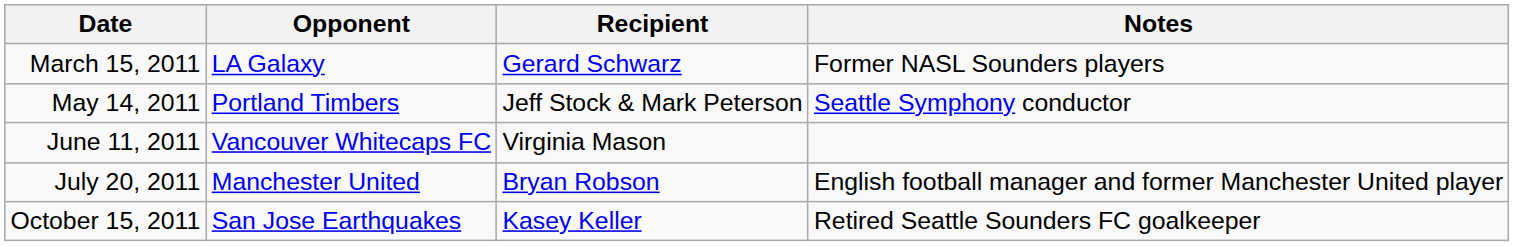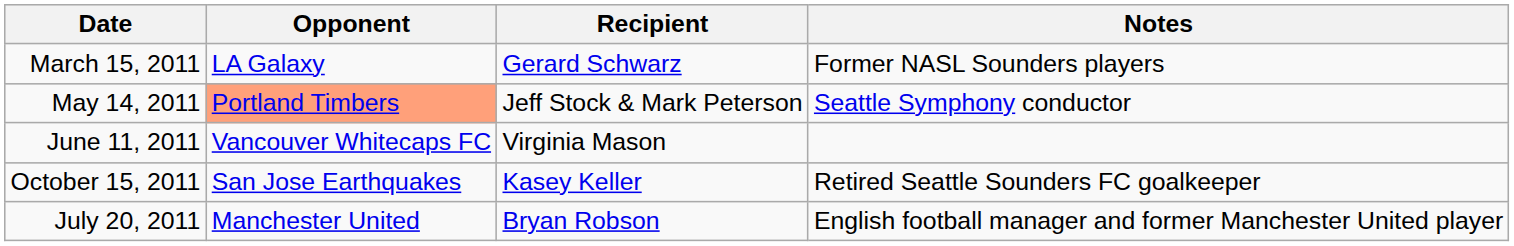 <table class="wikitable">
 <tr>
 <th>Date</th>
 <th>Opponent</th>
 <th>Recipient</th>
 <th>Notes</th>
 </tr>
 <tr>
 <td align=right>March 15, 2011</td>
 <td><a href='#'>LA Galaxy</a></td>
 <td><a href='#'>Gerard Schwarz</a></td>
 <td>Former NASL Sounders players</td>
 </tr>
 <tr>
 <td align=right>May 14, 2011</td>
-<td><a href='#'>Portland Timbers</a></td>
+<td style="background: lightsalmon;"><a href='#'>Portland Timbers</a></td>
 <td>Jeff Stock & Mark Peterson</td>
 <td><a href='#'>Seattle Symphony</a> conductor</td>
 </tr>
 <tr>
 <td align=right>June 11, 2011</td>
 <td><a href='#'>Vancouver Whitecaps FC</a></td>
 <td>Virginia Mason</td>
 <td></td>
 </tr>
 <tr>
+<td align=right>October 15, 2011</td>
+<td><a href='#'>San Jose Earthquakes</a></td>
+<td><a href='#'>Kasey Keller</a></td>
+<td>Retired Seattle Sounders FC goalkeeper</td>
+</tr>
+<tr>
 <td align=right>July 20, 2011</td>
 <td><a href='#'>Manchester United</a></td>
 <td><a href='#'>Bryan Robson</a></td>
 <td>English football manager and former Manchester United player</td>
 </tr>
-<tr>
-<td align=right>October 15, 2011</td>
-<td><a href='#'>San Jose Earthquakes</a></td>
-<td><a href='#'>Kasey Keller</a></td>
-<td>Retired Seattle Sounders FC goalkeeper</td>
-</tr>
 </table>
